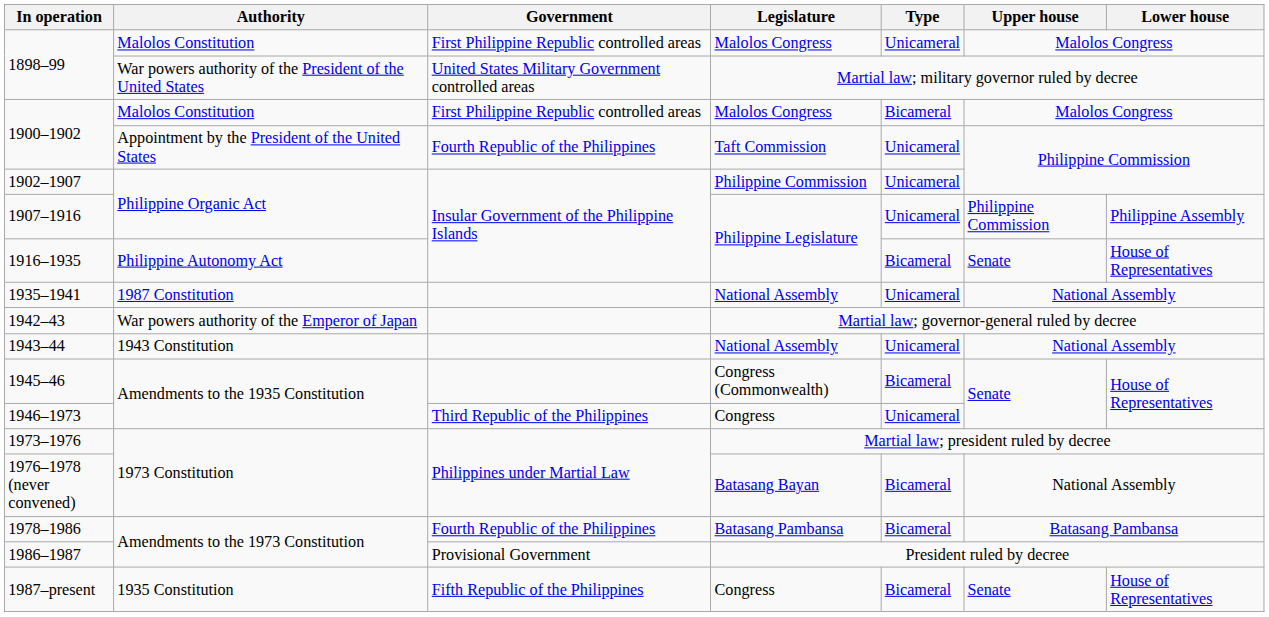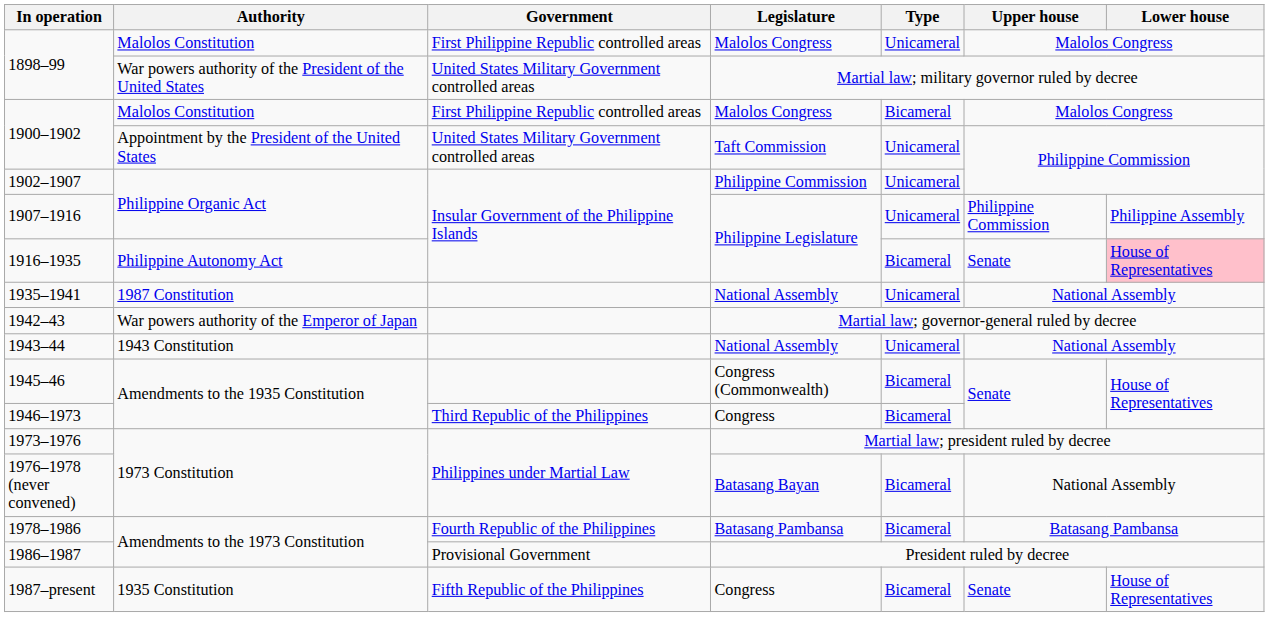 <table class="wikitable">
 <tr>
 <th>In operation</th>
 <th>Authority</th>
 <th>Government</th>
 <th>Legislature</th>
 <th>Type</th>
 <th>Upper house</th>
 <th>Lower house</th>
 </tr>
 <tr>
 <td rowspan="2">1898–99</td>
 <td><a href='#'>Malolos Constitution</a></td>
 <td> <a href='#'>First Philippine Republic</a> controlled areas</td>
 <td><a href='#'>Malolos Congress</a></td>
 <td><a href='#'>Unicameral</a></td>
 <td colspan="2" align="center"><a href='#'>Malolos Congress</a></td>
 </tr>
 <tr>
 <td>War powers authority of the <a href='#'>President of the United States</a></td>
 <td> <a href='#'>United States Military Government</a> controlled areas</td>
 <td colspan="4" align="center"><a href='#'>Martial law</a>; military governor ruled by decree</td>
 </tr>
 <tr>
 <td rowspan="2">1900–1902</td>
 <td><a href='#'>Malolos Constitution</a></td>
 <td> <a href='#'>First Philippine Republic</a> controlled areas</td>
 <td><a href='#'>Malolos Congress</a></td>
 <td><a href='#'>Bicameral</a></td>
 <td colspan="2" align="center"><a href='#'>Malolos Congress</a></td>
 </tr>
 <tr>
 <td>Appointment by the <a href='#'>President of the United States</a></td>
-<td> <a href='#'>Fourth Republic of the Philippines</a></td>
+<td> <a href='#'>United States Military Government</a> controlled areas</td>
 <td><a href='#'>Taft Commission</a></td>
 <td><a href='#'>Unicameral</a></td>
 <td colspan="2" rowspan="2" align="center"><a href='#'>Philippine Commission</a></td>
 </tr>
 <tr>
 <td>1902–1907</td>
 <td rowspan="2"><a href='#'>Philippine Organic Act</a></td>
 <td rowspan="3"> <a href='#'>Insular Government of the Philippine Islands</a></td>
 <td><a href='#'>Philippine Commission</a></td>
 <td><a href='#'>Unicameral</a></td>
 </tr>
 <tr>
 <td>1907–1916</td>
 <td rowspan="2"><a href='#'>Philippine Legislature</a></td>
 <td><a href='#'>Unicameral</a></td>
 <td><a href='#'>Philippine Commission</a></td>
 <td><a href='#'>Philippine Assembly</a></td>
 </tr>
 <tr>
 <td>1916–1935</td>
 <td><a href='#'>Philippine Autonomy Act</a></td>
 <td><a href='#'>Bicameral</a></td>
 <td><a href='#'>Senate</a></td>
-<td><a href='#'>House of Representatives</a></td>
+<td style="background: pink;"><a href='#'>House of Representatives</a></td>
 </tr>
 <tr>
 <td>1935–1941</td>
 <td><a href='#'>1987 Constitution</a></td>
 <td></td>
 <td><a href='#'>National Assembly</a></td>
 <td><a href='#'>Unicameral</a></td>
 <td colspan="2" align="center"><a href='#'>National Assembly</a></td>
 </tr>
 <tr>
 <td>1942–43</td>
 <td>War powers authority of the <a href='#'>Emperor of Japan</a></td>
 <td></td>
 <td colspan="4" align="center"><a href='#'>Martial law</a>; governor-general ruled by decree</td>
 </tr>
 <tr>
 <td>1943–44</td>
 <td>1943 Constitution</td>
 <td></td>
 <td><a href='#'>National Assembly</a></td>
 <td><a href='#'>Unicameral</a></td>
 <td colspan="2" align="center"><a href='#'>National Assembly</a></td>
 </tr>
 <tr>
 <td>1945–46</td>
 <td rowspan="2">Amendments to the 1935 Constitution</td>
 <td></td>
 <td>Congress (Commonwealth)</td>
 <td><a href='#'>Bicameral</a></td>
 <td rowspan="2"><a href='#'>Senate</a></td>
 <td rowspan="2"><a href='#'>House of Representatives</a></td>
 </tr>
 <tr>
 <td>1946–1973</td>
 <td> <a href='#'>Third Republic of the Philippines</a></td>
 <td>Congress</td>
-<td><a href='#'>Unicameral</a></td>
+<td><a href='#'>Bicameral</a></td>
 </tr>
 <tr>
 <td>1973–1976</td>
 <td rowspan="2">1973 Constitution</td>
 <td rowspan="2"> <a href='#'>Philippines under Martial Law</a></td>
 <td colspan="4" align="center"><a href='#'>Martial law</a>; president ruled by decree</td>
 </tr>
 <tr>
 <td>1976–1978<br>(never convened)</td>
 <td><a href='#'>Batasang Bayan</a></td>
 <td><a href='#'>Bicameral</a></td>
 <td colspan="2" align="center">National Assembly</td>
 </tr>
 <tr>
 <td>1978–1986</td>
 <td rowspan="2">Amendments to the 1973 Constitution</td>
 <td> <a href='#'>Fourth Republic of the Philippines</a></td>
 <td><a href='#'>Batasang Pambansa</a></td>
 <td><a href='#'>Bicameral</a></td>
 <td colspan="2" align="center"><a href='#'>Batasang Pambansa</a></td>
 </tr>
 <tr>
 <td>1986–1987</td>
 <td> Provisional Government</td>
 <td colspan="4" align="center">President ruled by decree</td>
 </tr>
 <tr>
 <td>1987–present</td>
 <td>1935 Constitution</td>
 <td><a href='#'>Fifth Republic of the Philippines</a></td>
 <td>Congress</td>
 <td><a href='#'>Bicameral</a></td>
 <td><a href='#'>Senate</a></td>
 <td><a href='#'>House of Representatives</a></td>
 </tr>
 </table>
